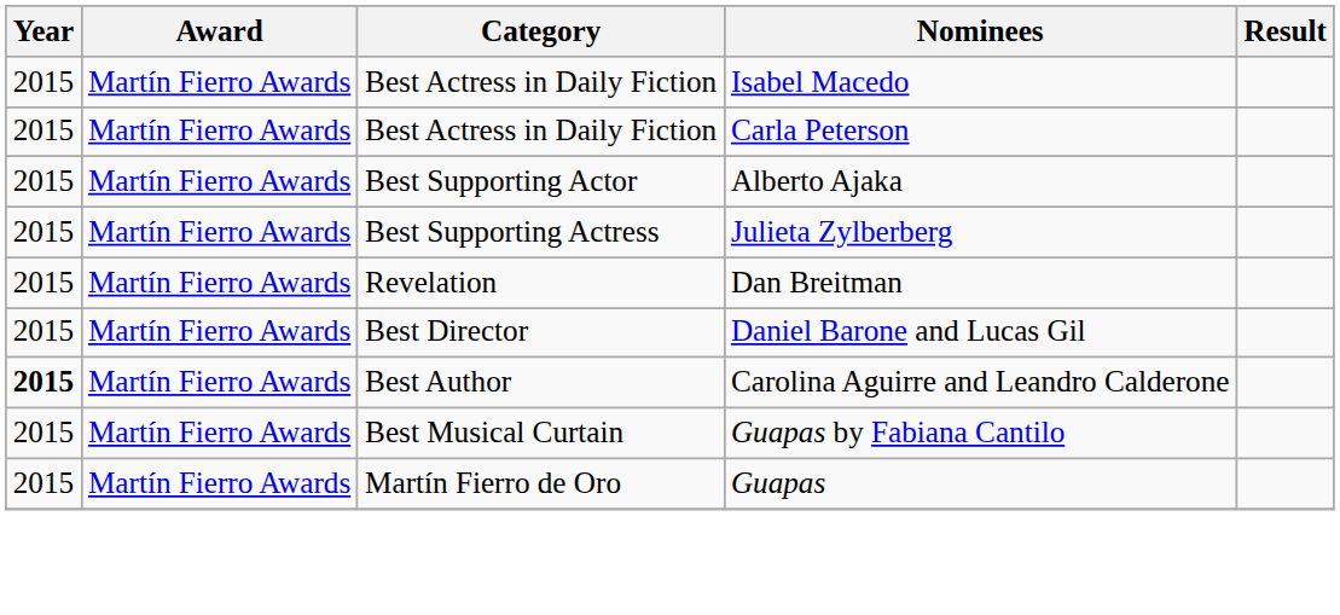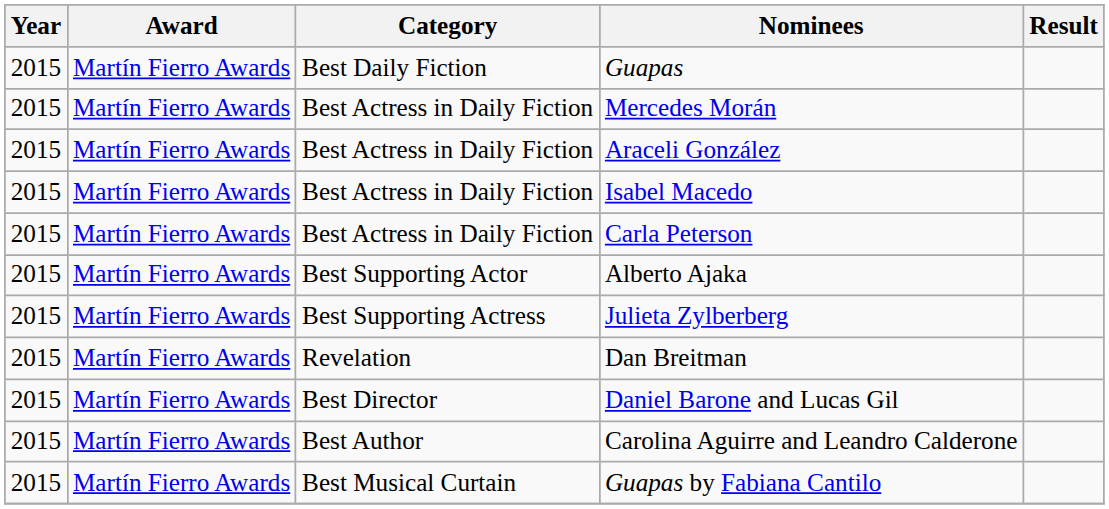 <table class="wikitable" style="font-size: 90%;">
 <tr>
 <th>Year</th>
 <th>Award</th>
 <th>Category</th>
 <th>Nominees</th>
 <th>Result</th>
+</tr>
+<tr>
+<td>2015</td>
+<td><a href='#'>Martín Fierro Awards</a></td>
+<td>Best Daily Fiction</td>
+<td><em>Guapas</em></td>
+<td></td>
+</tr>
+<tr>
+<td>2015</td>
+<td><a href='#'>Martín Fierro Awards</a></td>
+<td>Best Actress in Daily Fiction</td>
+<td><a href='#'>Mercedes Morán</a></td>
+<td></td>
+</tr>
+<tr>
+<td>2015</td>
+<td><a href='#'>Martín Fierro Awards</a></td>
+<td>Best Actress in Daily Fiction</td>
+<td><a href='#'>Araceli González</a></td>
+<td></td>
 </tr>
 <tr>
 <td>2015</td>
 <td><a href='#'>Martín Fierro Awards</a></td>
 <td>Best Actress in Daily Fiction</td>
 <td><a href='#'>Isabel Macedo</a></td>
 <td></td>
 </tr>
 <tr>
 <td>2015</td>
 <td><a href='#'>Martín Fierro Awards</a></td>
 <td>Best Actress in Daily Fiction</td>
 <td><a href='#'>Carla Peterson</a></td>
 <td></td>
 </tr>
 <tr>
 <td>2015</td>
 <td><a href='#'>Martín Fierro Awards</a></td>
 <td>Best Supporting Actor</td>
 <td>Alberto Ajaka</td>
 <td></td>
 </tr>
 <tr>
 <td>2015</td>
 <td><a href='#'>Martín Fierro Awards</a></td>
 <td>Best Supporting Actress</td>
 <td><a href='#'>Julieta Zylberberg</a></td>
 <td></td>
 </tr>
 <tr>
 <td>2015</td>
 <td><a href='#'>Martín Fierro Awards</a></td>
 <td>Revelation</td>
 <td>Dan Breitman</td>
 <td></td>
 </tr>
 <tr>
 <td>2015</td>
 <td><a href='#'>Martín Fierro Awards</a></td>
 <td>Best Director</td>
 <td><a href='#'>Daniel Barone</a> and Lucas Gil</td>
 <td></td>
 </tr>
 <tr>
-<td><strong>2015</strong></td>
+<td>2015</td>
 <td><a href='#'>Martín Fierro Awards</a></td>
 <td>Best Author</td>
 <td>Carolina Aguirre and Leandro Calderone</td>
 <td></td>
 </tr>
 <tr>
 <td>2015</td>
 <td><a href='#'>Martín Fierro Awards</a></td>
 <td>Best Musical Curtain</td>
 <td><em>Guapas</em> by <a href='#'>Fabiana Cantilo</a></td>
 <td></td>
 </tr>
 <tr>
-<td>2015</td>
-<td><a href='#'>Martín Fierro Awards</a></td>
-<td>Martín Fierro de Oro</td>
-<td><em>Guapas</em></td>
-<td></td>
-</tr>
-<tr>
 </tr>
 </table>
